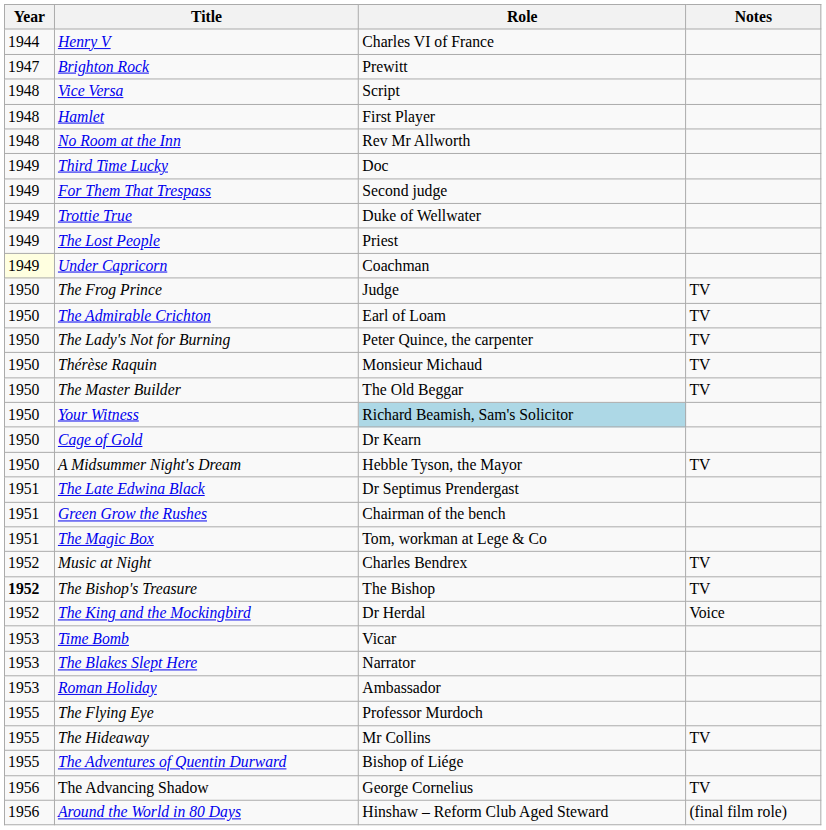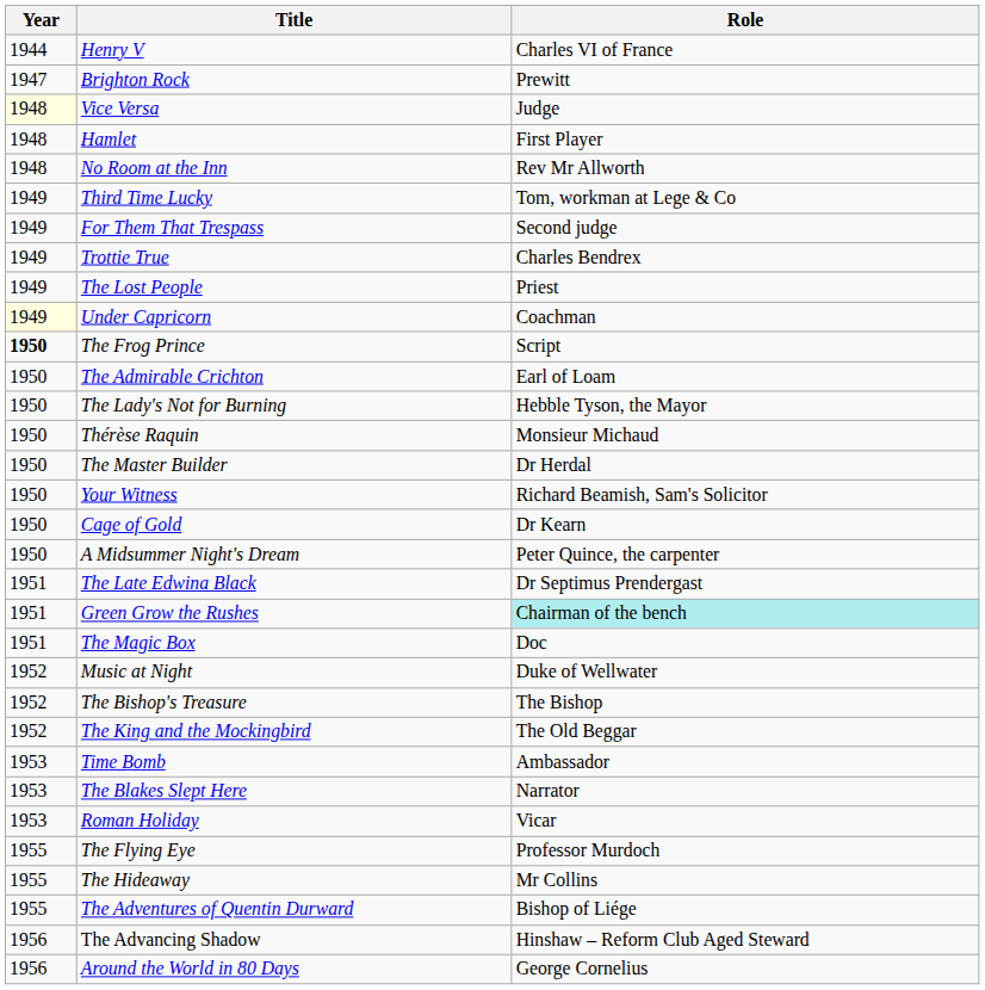 <table class="wikitable plainrowheaders" style="text-align: left; margin-right: 0;" width=66%>
 <tr>
 <th scope="col">Year</th>
 <th scope="col">Title</th>
 <th scope="col">Role</th>
-<th scope="col">Notes</th>
 </tr>
 <tr>
 <td>1944</td>
 <td><em><a href='#'>Henry V</a></em></td>
 <td>Charles VI of France</td>
-<td></td>
 </tr>
 <tr>
 <td>1947</td>
 <td><em><a href='#'>Brighton Rock</a></em></td>
 <td>Prewitt</td>
-<td></td>
 </tr>
 <tr>
-<td>1948</td>
+<td style="background: lightyellow;">1948</td>
 <td><em><a href='#'>Vice Versa</a></em></td>
-<td>Script</td>
-<td></td>
+<td>Judge</td>
 </tr>
 <tr>
 <td>1948</td>
 <td><em><a href='#'>Hamlet</a></em></td>
 <td>First Player</td>
-<td></td>
 </tr>
 <tr>
 <td>1948</td>
 <td><em><a href='#'>No Room at the Inn</a></em></td>
 <td>Rev Mr Allworth</td>
-<td></td>
 </tr>
 <tr>
 <td>1949</td>
 <td><em><a href='#'>Third Time Lucky</a></em></td>
-<td>Doc</td>
-<td></td>
+<td>Tom, workman at Lege & Co</td>
 </tr>
 <tr>
 <td>1949</td>
 <td><em><a href='#'>For Them That Trespass</a></em></td>
 <td>Second judge</td>
-<td></td>
 </tr>
 <tr>
 <td>1949</td>
 <td><em><a href='#'>Trottie True</a></em></td>
-<td>Duke of Wellwater</td>
-<td></td>
+<td>Charles Bendrex</td>
 </tr>
 <tr>
 <td>1949</td>
 <td><em><a href='#'>The Lost People</a></em></td>
 <td>Priest</td>
-<td></td>
 </tr>
 <tr>
 <td style="background: lightyellow;">1949</td>
 <td><em><a href='#'>Under Capricorn</a></em></td>
 <td>Coachman</td>
-<td></td>
 </tr>
 <tr>
-<td>1950</td>
+<td><strong>1950</strong></td>
 <td><em>The Frog Prince</em></td>
-<td>Judge</td>
-<td>TV</td>
+<td>Script</td>
 </tr>
 <tr>
 <td>1950</td>
 <td><em><a href='#'>The Admirable Crichton</a></em></td>
 <td>Earl of Loam</td>
-<td>TV</td>
 </tr>
 <tr>
 <td>1950</td>
 <td><em>The Lady's Not for Burning</em></td>
-<td>Peter Quince, the carpenter</td>
-<td>TV</td>
+<td>Hebble Tyson, the Mayor</td>
 </tr>
 <tr>
 <td>1950</td>
 <td><em>Thérèse Raquin</em></td>
 <td>Monsieur Michaud</td>
-<td>TV</td>
 </tr>
 <tr>
 <td>1950</td>
 <td><em>The Master Builder</em></td>
-<td>The Old Beggar</td>
-<td>TV</td>
+<td>Dr Herdal</td>
 </tr>
 <tr>
 <td>1950</td>
 <td><em><a href='#'>Your Witness</a></em></td>
-<td style="background: lightblue;">Richard Beamish, Sam's Solicitor</td>
-<td></td>
+<td>Richard Beamish, Sam's Solicitor</td>
 </tr>
 <tr>
 <td>1950</td>
 <td><em><a href='#'>Cage of Gold</a></em></td>
 <td>Dr Kearn</td>
-<td></td>
 </tr>
 <tr>
 <td>1950</td>
 <td><em>A Midsummer Night's Dream</em></td>
-<td>Hebble Tyson, the Mayor</td>
-<td>TV</td>
+<td>Peter Quince, the carpenter</td>
 </tr>
 <tr>
 <td>1951</td>
 <td><em><a href='#'>The Late Edwina Black</a></em></td>
 <td>Dr Septimus Prendergast</td>
-<td></td>
 </tr>
 <tr>
 <td>1951</td>
 <td><em><a href='#'>Green Grow the Rushes</a></em></td>
-<td>Chairman of the bench</td>
-<td></td>
+<td style="background: paleturquoise;">Chairman of the bench</td>
 </tr>
 <tr>
 <td>1951</td>
 <td><em><a href='#'>The Magic Box</a></em></td>
-<td>Tom, workman at Lege & Co</td>
-<td></td>
+<td>Doc</td>
 </tr>
 <tr>
 <td>1952</td>
 <td><em>Music at Night</em></td>
-<td>Charles Bendrex</td>
-<td>TV</td>
+<td>Duke of Wellwater</td>
 </tr>
 <tr>
-<td><strong>1952</strong></td>
+<td>1952</td>
 <td><em>The Bishop's Treasure</em></td>
 <td>The Bishop</td>
-<td>TV</td>
 </tr>
 <tr>
 <td>1952</td>
 <td><em><a href='#'>The King and the Mockingbird</a></em></td>
-<td>Dr Herdal</td>
-<td>Voice</td>
+<td>The Old Beggar</td>
 </tr>
 <tr>
 <td>1953</td>
 <td><em><a href='#'>Time Bomb</a></em></td>
-<td>Vicar</td>
-<td></td>
+<td>Ambassador</td>
 </tr>
 <tr>
 <td>1953</td>
 <td><em><a href='#'>The Blakes Slept Here</a></em></td>
 <td>Narrator</td>
-<td></td>
 </tr>
 <tr>
 <td>1953</td>
 <td><em><a href='#'>Roman Holiday</a></em></td>
-<td>Ambassador</td>
-<td></td>
+<td>Vicar</td>
 </tr>
 <tr>
 <td>1955</td>
 <td><em>The Flying Eye</em></td>
 <td>Professor Murdoch</td>
-<td></td>
 </tr>
 <tr>
 <td>1955</td>
 <td><em>The Hideaway</em></td>
 <td>Mr Collins</td>
-<td>TV</td>
 </tr>
 <tr>
 <td>1955</td>
 <td><em><a href='#'>The Adventures of Quentin Durward</a></em></td>
 <td>Bishop of Liége</td>
-<td></td>
 </tr>
 <tr>
 <td>1956</td>
 <td>The Advancing Shadow</td>
-<td>George Cornelius</td>
-<td>TV</td>
+<td>Hinshaw – Reform Club Aged Steward</td>
 </tr>
 <tr>
 <td>1956</td>
 <td><em><a href='#'>Around the World in 80 Days</a></em></td>
-<td>Hinshaw – Reform Club Aged Steward</td>
-<td>(final film role)</td>
+<td>George Cornelius</td>
 </tr>
 </table>
